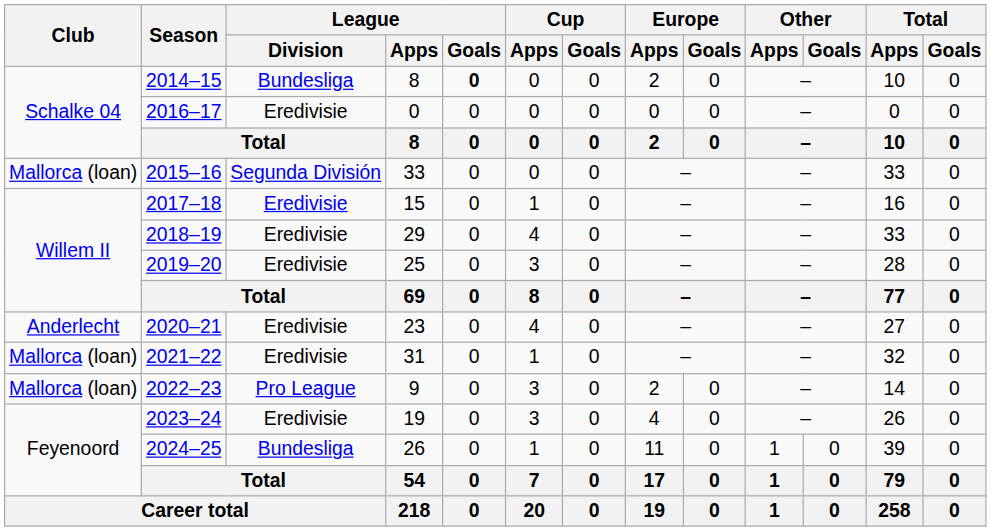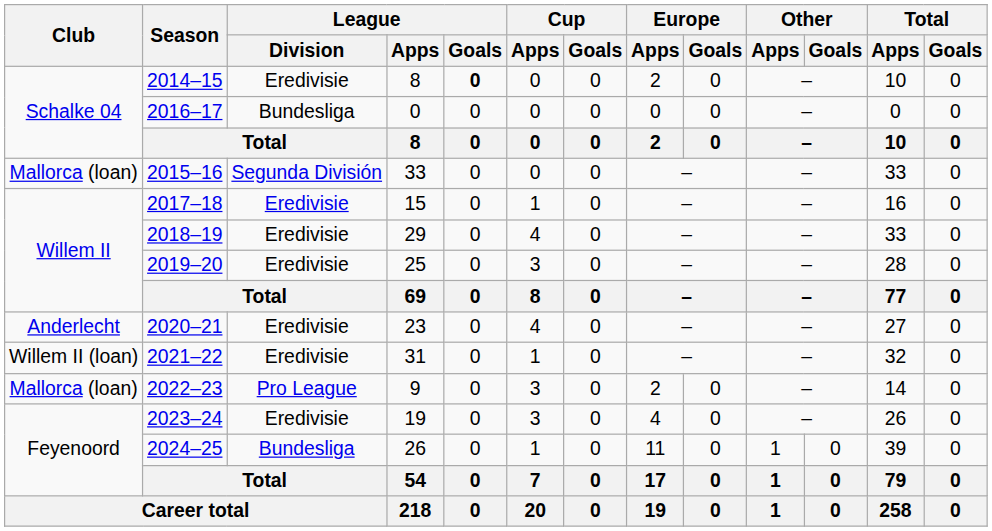 <table class="wikitable" style="text-align:center">
 <tr>
 <th rowspan="2">Club</th>
 <th rowspan="2">Season</th>
 <th colspan="3">League</th>
 <th colspan="2">Cup</th>
 <th colspan="2">Europe</th>
 <th colspan="2">Other</th>
 <th colspan="2">Total</th>
 </tr>
 <tr>
 <th>Division</th>
 <th>Apps</th>
 <th>Goals</th>
 <th>Apps</th>
 <th>Goals</th>
 <th>Apps</th>
 <th>Goals</th>
 <th>Apps</th>
 <th>Goals</th>
 <th>Apps</th>
 <th>Goals</th>
 </tr>
 <tr>
 <td rowspan="3"><a href='#'>Schalke 04</a></td>
 <td><a href='#'>2014–15</a></td>
-<td><a href='#'>Bundesliga</a></td>
+<td>Eredivisie</td>
 <td>8</td>
 <td><strong>0</strong></td>
 <td>0</td>
 <td>0</td>
 <td>2</td>
 <td>0</td>
 <td colspan="2">–</td>
 <td>10</td>
 <td>0</td>
 </tr>
 <tr>
 <td><a href='#'>2016–17</a></td>
-<td>Eredivisie</td>
+<td>Bundesliga</td>
 <td>0</td>
 <td>0</td>
 <td>0</td>
 <td>0</td>
 <td>0</td>
 <td>0</td>
 <td colspan="2">–</td>
 <td>0</td>
 <td>0</td>
 </tr>
 <tr>
 <th colspan="2">Total</th>
 <th>8</th>
 <th>0</th>
 <th>0</th>
 <th>0</th>
 <th>2</th>
 <th>0</th>
 <th colspan="2">–</th>
 <th>10</th>
 <th>0</th>
 </tr>
 <tr>
 <td><a href='#'>Mallorca</a> (loan)</td>
 <td><a href='#'>2015–16</a></td>
 <td><a href='#'>Segunda División</a></td>
 <td>33</td>
 <td>0</td>
 <td>0</td>
 <td>0</td>
 <td colspan="2">–</td>
 <td colspan="2">–</td>
 <td>33</td>
 <td>0</td>
 </tr>
 <tr>
 <td rowspan="4"><a href='#'>Willem II</a></td>
 <td><a href='#'>2017–18</a></td>
 <td><a href='#'>Eredivisie</a></td>
 <td>15</td>
 <td>0</td>
 <td>1</td>
 <td>0</td>
 <td colspan="2">–</td>
 <td colspan="2">–</td>
 <td>16</td>
 <td>0</td>
 </tr>
 <tr>
 <td><a href='#'>2018–19</a></td>
 <td>Eredivisie</td>
 <td>29</td>
 <td>0</td>
 <td>4</td>
 <td>0</td>
 <td colspan="2">–</td>
 <td colspan="2">–</td>
 <td>33</td>
 <td>0</td>
 </tr>
 <tr>
 <td><a href='#'>2019–20</a></td>
 <td>Eredivisie</td>
 <td>25</td>
 <td>0</td>
 <td>3</td>
 <td>0</td>
 <td colspan="2">–</td>
 <td colspan="2">–</td>
 <td>28</td>
 <td>0</td>
 </tr>
 <tr>
 <th colspan="2">Total</th>
 <th>69</th>
 <th>0</th>
 <th>8</th>
 <th>0</th>
 <th colspan="2">–</th>
 <th colspan="2">–</th>
 <th>77</th>
 <th>0</th>
 </tr>
 <tr>
 <td><a href='#'>Anderlecht</a></td>
 <td><a href='#'>2020–21</a></td>
 <td>Eredivisie</td>
 <td>23</td>
 <td>0</td>
 <td>4</td>
 <td>0</td>
 <td colspan="2">–</td>
 <td colspan="2">–</td>
 <td>27</td>
 <td>0</td>
 </tr>
 <tr>
-<td><a href='#'>Mallorca</a> (loan)</td>
+<td>Willem II (loan)</td>
 <td><a href='#'>2021–22</a></td>
 <td>Eredivisie</td>
 <td>31</td>
 <td>0</td>
 <td>1</td>
 <td>0</td>
 <td colspan="2">–</td>
 <td colspan="2">–</td>
 <td>32</td>
 <td>0</td>
 </tr>
 <tr>
 <td><a href='#'>Mallorca</a> (loan)</td>
 <td><a href='#'>2022–23</a></td>
 <td><a href='#'>Pro League</a></td>
 <td>9</td>
 <td>0</td>
 <td>3</td>
 <td>0</td>
 <td>2</td>
 <td>0</td>
 <td colspan="2">–</td>
 <td>14</td>
 <td>0</td>
 </tr>
 <tr>
 <td rowspan="3">Feyenoord</td>
 <td><a href='#'>2023–24</a></td>
 <td>Eredivisie</td>
 <td>19</td>
 <td>0</td>
 <td>3</td>
 <td>0</td>
 <td>4</td>
 <td>0</td>
 <td colspan="2">–</td>
 <td>26</td>
 <td>0</td>
 </tr>
 <tr>
 <td><a href='#'>2024–25</a></td>
 <td><a href='#'>Bundesliga</a></td>
 <td>26</td>
 <td>0</td>
 <td>1</td>
 <td>0</td>
 <td>11</td>
 <td>0</td>
 <td>1</td>
 <td>0</td>
 <td>39</td>
 <td>0</td>
 </tr>
 <tr>
 <th colspan="2">Total</th>
 <th>54</th>
 <th>0</th>
 <th>7</th>
 <th>0</th>
 <th>17</th>
 <th>0</th>
 <th>1</th>
 <th>0</th>
 <th>79</th>
 <th>0</th>
 </tr>
 <tr>
 <th colspan="3">Career total</th>
 <th>218</th>
 <th>0</th>
 <th>20</th>
 <th>0</th>
 <th>19</th>
 <th>0</th>
 <th>1</th>
 <th>0</th>
 <th>258</th>
 <th>0</th>
 </tr>
 </table>
